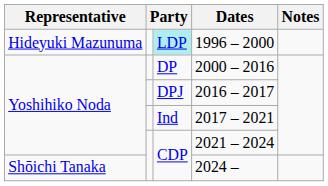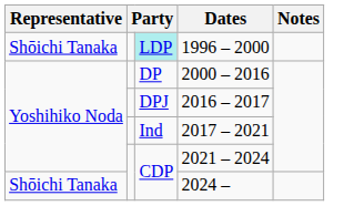 <table class=wikitable>
 <tr valign=bottom>
 <th>Representative</th>
 <th colspan="2">Party</th>
 <th>Dates</th>
 <th>Notes</th>
 </tr>
 <tr>
-<td><a href='#'>Hideyuki Mazunuma</a></td>
+<td><a href='#'>Shōichi Tanaka</a></td>
 <td bgcolor=></td>
 <td style="background: paleturquoise;"><a href='#'>LDP</a></td>
 <td>1996 – 2000</td>
 <td></td>
 </tr>
 <tr>
 <td rowspan="4"><a href='#'>Yoshihiko Noda</a></td>
 <td bgcolor=></td>
 <td><a href='#'>DP</a></td>
 <td>2000 – 2016</td>
 <td rowspan="4"></td>
 </tr>
 <tr>
 <td bgcolor=></td>
 <td><a href='#'>DPJ</a></td>
 <td>2016 – 2017</td>
 </tr>
 <tr>
 <td bgcolor=></td>
 <td><a href='#'>Ind</a></td>
 <td>2017 – 2021</td>
 </tr>
 <tr>
 <td rowspan="2" bgcolor=></td>
 <td rowspan="2"><a href='#'>CDP</a></td>
 <td>2021 – 2024</td>
 </tr>
 <tr>
 <td><a href='#'>Shōichi Tanaka</a></td>
 <td>2024 –</td>
 <td></td>
 </tr>
 </table>
